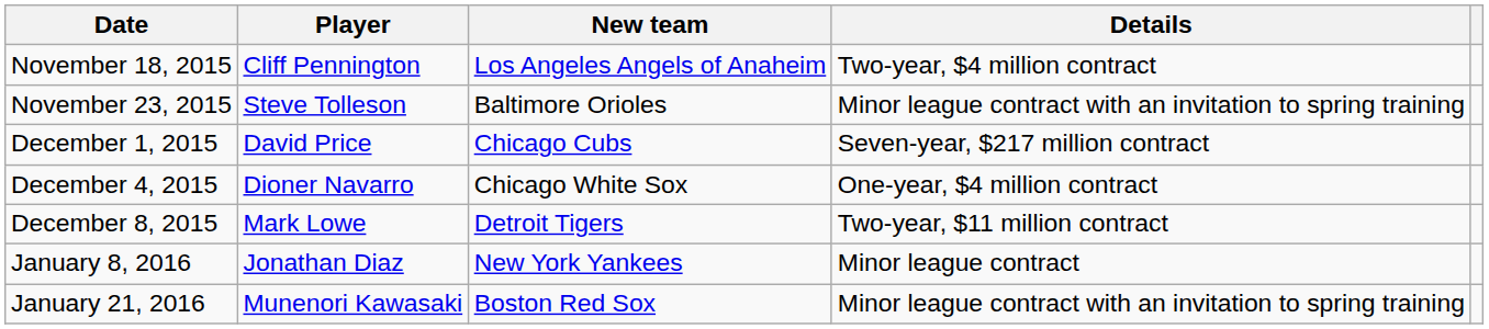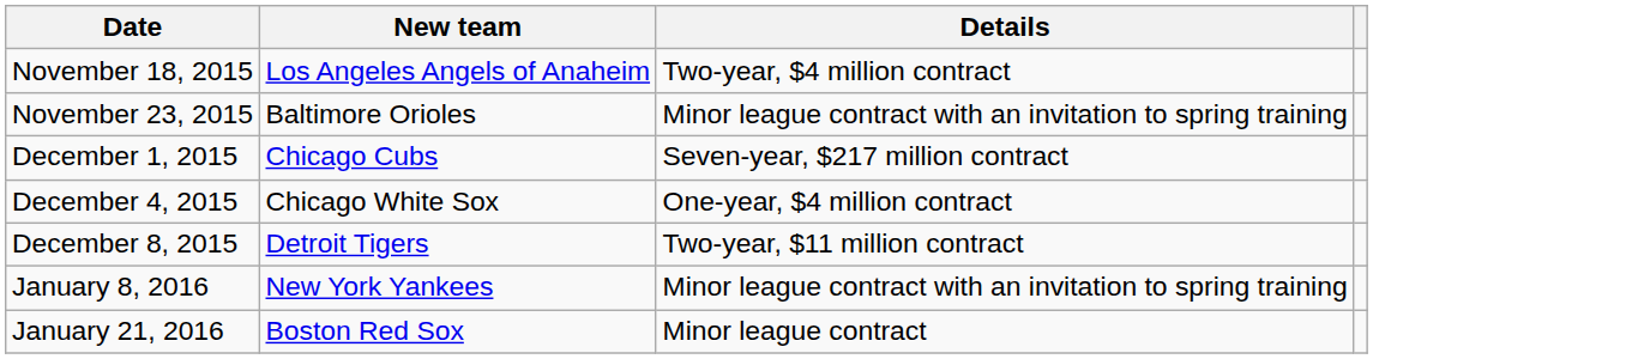 <table class="wikitable">
 <tr>
 <th>Date</th>
-<th>Player</th>
 <th>New team</th>
 <th>Details</th>
 <th></th>
 </tr>
 <tr>
 <td>November 18, 2015</td>
-<td><a href='#'>Cliff Pennington</a></td>
 <td><a href='#'>Los Angeles Angels of Anaheim</a></td>
 <td>Two-year, $4 million contract</td>
 <td></td>
 </tr>
 <tr>
 <td>November 23, 2015</td>
-<td><a href='#'>Steve Tolleson</a></td>
 <td>Baltimore Orioles</td>
 <td>Minor league contract with an invitation to spring training</td>
 <td></td>
 </tr>
 <tr>
 <td>December 1, 2015</td>
-<td><a href='#'>David Price</a></td>
 <td><a href='#'>Chicago Cubs</a></td>
 <td>Seven-year, $217 million contract</td>
 <td></td>
 </tr>
 <tr>
 <td>December 4, 2015</td>
-<td><a href='#'>Dioner Navarro</a></td>
 <td>Chicago White Sox</td>
 <td>One-year, $4 million contract</td>
 <td></td>
 </tr>
 <tr>
 <td>December 8, 2015</td>
-<td><a href='#'>Mark Lowe</a></td>
 <td><a href='#'>Detroit Tigers</a></td>
 <td>Two-year, $11 million contract</td>
 <td></td>
 </tr>
 <tr>
 <td>January 8, 2016</td>
-<td><a href='#'>Jonathan Diaz</a></td>
 <td><a href='#'>New York Yankees</a></td>
-<td>Minor league contract</td>
+<td>Minor league contract with an invitation to spring training</td>
 <td></td>
 </tr>
 <tr>
 <td>January 21, 2016</td>
-<td><a href='#'>Munenori Kawasaki</a></td>
 <td><a href='#'>Boston Red Sox</a></td>
-<td>Minor league contract with an invitation to spring training</td>
+<td>Minor league contract</td>
 <td></td>
 </tr>
 </table>
